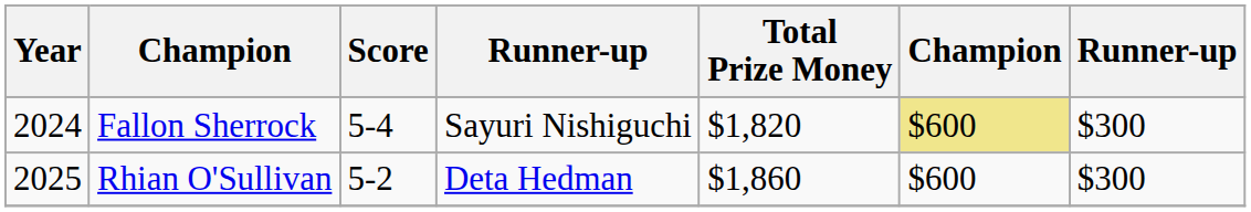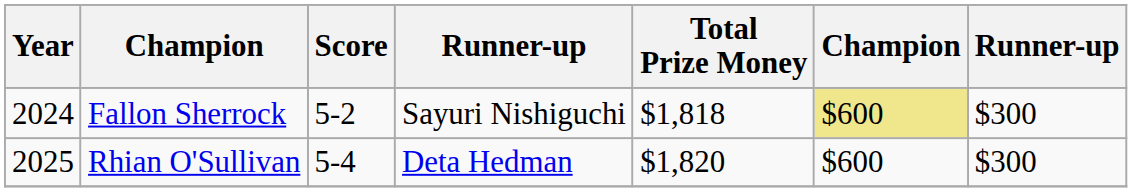 <table class="wikitable">
 <tr>
 <th>Year</th>
 <th>Champion</th>
 <th>Score</th>
 <th>Runner-up</th>
 <th>Total<br>Prize Money</th>
 <th>Champion</th>
 <th>Runner-up</th>
 </tr>
 <tr>
 <td>2024</td>
 <td> <a href='#'>Fallon Sherrock</a></td>
-<td>5-4</td>
+<td>5-2</td>
 <td> Sayuri Nishiguchi</td>
-<td>$1,820</td>
+<td>$1,818</td>
 <td style="background: khaki;">$600</td>
 <td>$300</td>
 </tr>
 <tr>
 <td>2025</td>
 <td> <a href='#'>Rhian O'Sullivan</a></td>
-<td>5-2</td>
+<td>5-4</td>
 <td> <a href='#'>Deta Hedman</a></td>
-<td>$1,860</td>
+<td>$1,820</td>
 <td>$600</td>
 <td>$300</td>
 </tr>
 <tr>
 </tr>
 </table>
